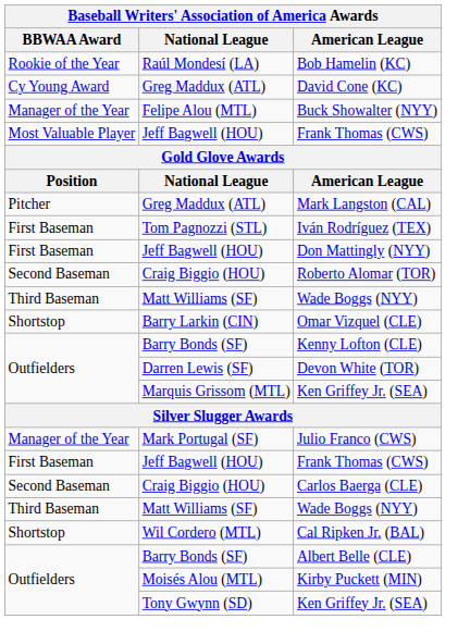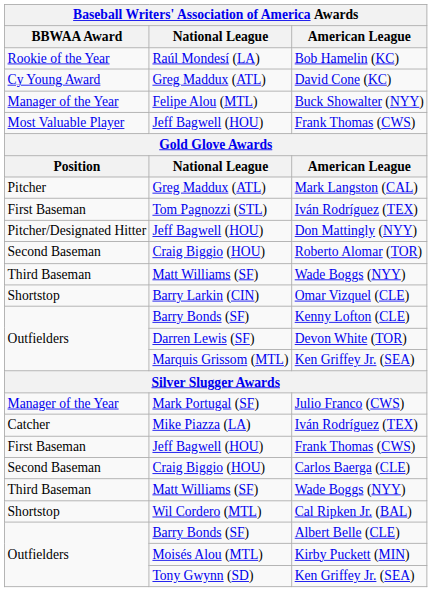 <table class="wikitable">
 <tr>
 <th colspan="3"><a href='#'>Baseball Writers' Association of America</a> <strong>Awards</strong></th>
 </tr>
 <tr>
 <th>BBWAA Award</th>
 <th>National League</th>
 <th>American League</th>
 </tr>
 <tr>
 <td><a href='#'>Rookie of the Year</a></td>
 <td><a href='#'>Raúl Mondesí</a> (<a href='#'>LA</a>)</td>
 <td><a href='#'>Bob Hamelin</a> (<a href='#'>KC</a>)</td>
 </tr>
 <tr>
 <td><a href='#'>Cy Young Award</a></td>
 <td><a href='#'>Greg Maddux</a> (<a href='#'>ATL</a>)</td>
 <td><a href='#'>David Cone</a> (<a href='#'>KC</a>)</td>
 </tr>
 <tr>
 <td><a href='#'>Manager of the Year</a></td>
 <td><a href='#'>Felipe Alou</a> (<a href='#'>MTL</a>)</td>
 <td><a href='#'>Buck Showalter</a> (<a href='#'>NYY</a>)</td>
 </tr>
 <tr>
 <td><a href='#'>Most Valuable Player</a></td>
 <td><a href='#'>Jeff Bagwell</a> (<a href='#'>HOU</a>)</td>
 <td><a href='#'>Frank Thomas</a> (<a href='#'>CWS</a>)</td>
 </tr>
 <tr>
 <th colspan="3"><a href='#'>Gold Glove Awards</a></th>
 </tr>
 <tr>
 <th>Position</th>
 <th>National League</th>
 <th>American League</th>
 </tr>
 <tr>
 <td>Pitcher</td>
 <td><a href='#'>Greg Maddux</a> (<a href='#'>ATL</a>)</td>
 <td><a href='#'>Mark Langston</a> (<a href='#'>CAL</a>)</td>
 </tr>
 <tr>
 <td>First Baseman</td>
 <td><a href='#'>Tom Pagnozzi</a> (<a href='#'>STL</a>)</td>
 <td><a href='#'>Iván Rodríguez</a> (<a href='#'>TEX</a>)</td>
 </tr>
 <tr>
-<td>First Baseman</td>
+<td>Pitcher/Designated Hitter</td>
 <td><a href='#'>Jeff Bagwell</a> (<a href='#'>HOU</a>)</td>
 <td><a href='#'>Don Mattingly</a> (<a href='#'>NYY</a>)</td>
 </tr>
 <tr>
 <td>Second Baseman</td>
 <td><a href='#'>Craig Biggio</a> (<a href='#'>HOU</a>)</td>
 <td><a href='#'>Roberto Alomar</a> (<a href='#'>TOR</a>)</td>
 </tr>
 <tr>
 <td>Third Baseman</td>
 <td><a href='#'>Matt Williams</a> (<a href='#'>SF</a>)</td>
 <td><a href='#'>Wade Boggs</a> (<a href='#'>NYY</a>)</td>
 </tr>
 <tr>
 <td>Shortstop</td>
 <td><a href='#'>Barry Larkin</a> (<a href='#'>CIN</a>)</td>
 <td><a href='#'>Omar Vizquel</a> (<a href='#'>CLE</a>)</td>
 </tr>
 <tr>
 <td rowspan="3">Outfielders</td>
 <td><a href='#'>Barry Bonds</a> (<a href='#'>SF</a>)</td>
 <td><a href='#'>Kenny Lofton</a> (<a href='#'>CLE</a>)</td>
 </tr>
 <tr>
 <td><a href='#'>Darren Lewis</a> (<a href='#'>SF</a>)</td>
 <td><a href='#'>Devon White</a>  (<a href='#'>TOR</a>)</td>
 </tr>
 <tr>
 <td><a href='#'>Marquis Grissom</a> (<a href='#'>MTL</a>)</td>
 <td><a href='#'>Ken Griffey Jr.</a> (<a href='#'>SEA</a>)</td>
 </tr>
 <tr>
 <th colspan="3"><a href='#'>Silver Slugger Awards</a></th>
 </tr>
 <tr>
 <td><a href='#'>Manager of the Year</a></td>
 <td><a href='#'>Mark Portugal</a> (<a href='#'>SF</a>)</td>
 <td><a href='#'>Julio Franco</a> (<a href='#'>CWS</a>)</td>
 </tr>
 <tr>
+<td>Catcher</td>
+<td><a href='#'>Mike Piazza</a> (<a href='#'>LA</a>)</td>
+<td><a href='#'>Iván Rodríguez</a> (<a href='#'>TEX</a>)</td>
+</tr>
+<tr>
 <td>First Baseman</td>
 <td><a href='#'>Jeff Bagwell</a> (<a href='#'>HOU</a>)</td>
 <td><a href='#'>Frank Thomas</a> (<a href='#'>CWS</a>)</td>
 </tr>
 <tr>
 <td>Second Baseman</td>
 <td><a href='#'>Craig Biggio</a> (<a href='#'>HOU</a>)</td>
 <td><a href='#'>Carlos Baerga</a> (<a href='#'>CLE</a>)</td>
 </tr>
 <tr>
 <td>Third Baseman</td>
 <td><a href='#'>Matt Williams</a> (<a href='#'>SF</a>)</td>
 <td><a href='#'>Wade Boggs</a> (<a href='#'>NYY</a>)</td>
 </tr>
 <tr>
 <td>Shortstop</td>
 <td><a href='#'>Wil Cordero</a> (<a href='#'>MTL</a>)</td>
 <td><a href='#'>Cal Ripken Jr.</a> (<a href='#'>BAL</a>)</td>
 </tr>
 <tr>
 <td rowspan="5">Outfielders</td>
 <td><a href='#'>Barry Bonds</a> (<a href='#'>SF</a>)</td>
 <td><a href='#'>Albert Belle</a> (<a href='#'>CLE</a>)</td>
 </tr>
 <tr>
 <td><a href='#'>Moisés Alou</a> (<a href='#'>MTL</a>)</td>
 <td><a href='#'>Kirby Puckett</a> (<a href='#'>MIN</a>)</td>
 </tr>
 <tr>
 <td><a href='#'>Tony Gwynn</a> (<a href='#'>SD</a>)</td>
 <td><a href='#'>Ken Griffey Jr.</a> (<a href='#'>SEA</a>)</td>
 </tr>
 </table>
